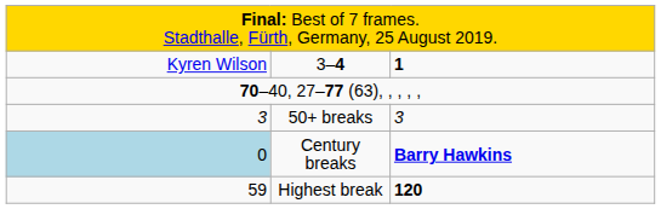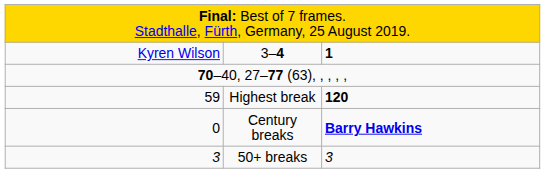 <table class="wikitable" style="font-size: 95%; margin: 1em auto 1em auto;">
 <tr>
 <td colspan="3" align="center" bgcolor="#ffd700"><strong>Final:</strong> Best of 7 frames.<br><a href='#'>Stadthalle</a>, <a href='#'>Fürth</a>, Germany, 25 August 2019.</td>
 </tr>
 <tr>
 <td width="230" align="right"><a href='#'>Kyren Wilson</a><br></td>
 <td width="100" align="center">3–<strong>4</strong></td>
 <td><strong>1</strong></td>
 </tr>
 <tr>
 <td colspan="3" align="center" style="font-size: 100%"><strong>70</strong>–40, 27–<strong>77</strong> (63), , , , , </td>
 </tr>
 <tr>
+<td align="right">59</td>
+<td align="center">Highest break</td>
+<td><strong>120</strong></td>
+</tr>
+<tr>
+<td align="right">0</td>
+<td align="center">Century breaks</td>
+<td width="230"><strong><a href='#'>Barry Hawkins</a></strong><br></td>
+</tr>
+<tr>
 <td align="right"><em>3</em></td>
 <td align="center">50+ breaks</td>
 <td><em>3</em></td>
 </tr>
-<tr>
-<td align="right" style="background: lightblue;">0</td>
-<td align="center">Century breaks</td>
-<td width="230"><strong><a href='#'>Barry Hawkins</a></strong><br></td>
-</tr>
-<tr>
-<td align="right">59</td>
-<td align="center">Highest break</td>
-<td><strong>120</strong></td>
-</tr>
 </table>
